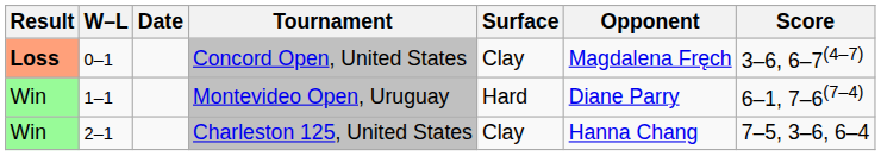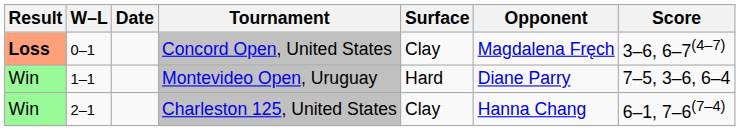 <table class="sortable wikitable">
 <tr>
 <th>Result</th>
 <th class="unsortable">W–L</th>
 <th>Date</th>
 <th>Tournament</th>
 <th>Surface</th>
 <th>Opponent</th>
 <th class="unsortable">Score</th>
 </tr>
 <tr>
 <td style="background:#ffa07a;"><strong>Loss</strong></td>
 <td><small>0–1</small></td>
 <td><a href='#'></a></td>
 <td bgcolor=silver><a href='#'>Concord Open</a>, United States</td>
 <td>Clay</td>
 <td> <a href='#'>Magdalena Fręch</a></td>
 <td>3–6, 6–7<sup>(4–7)</sup></td>
 </tr>
 <tr>
 <td style="background:#98fb98;">Win</td>
 <td><small>1–1</small></td>
 <td><a href='#'></a></td>
 <td bgcolor=silver><a href='#'>Montevideo Open</a>, Uruguay</td>
 <td>Hard</td>
 <td> <a href='#'>Diane Parry</a></td>
-<td>6–1, 7–6<sup>(7–4)</sup></td>
+<td>7–5, 3–6, 6–4</td>
 </tr>
 <tr>
 <td style="background:#98fb98;">Win</td>
 <td><small>2–1</small></td>
 <td><a href='#'></a></td>
 <td bgcolor=silver><a href='#'>Charleston 125</a>, United States</td>
 <td>Clay</td>
 <td> <a href='#'>Hanna Chang</a></td>
-<td>7–5, 3–6, 6–4</td>
+<td>6–1, 7–6<sup>(7–4)</sup></td>
 </tr>
 </table>
